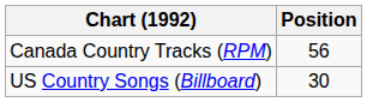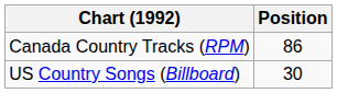 <table class="wikitable sortable">
 <tr>
 <th scope="col">Chart (1992)</th>
 <th scope="col">Position</th>
 </tr>
 <tr>
 <td>Canada Country Tracks (<em><a href='#'>RPM</a></em>)</td>
-<td align="center">56</td>
+<td align="center">86</td>
 </tr>
 <tr>
 <td>US <a href='#'>Country Songs</a> (<em><a href='#'>Billboard</a></em>)</td>
 <td align="center">30</td>
 </tr>
 </table>
